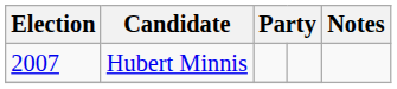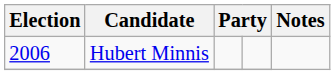 <table class="wikitable">
 <tr>
 <th>Election</th>
 <th>Candidate</th>
 <th colspan=2>Party</th>
 <th>Notes</th>
 </tr>
 <tr>
-<td><a href='#'>2007</a></td>
+<td><a href='#'>2006</a></td>
 <td><a href='#'>Hubert Minnis</a></td>
 <td></td>
 <td></td>
 </tr>
 <tr>
 </tr>
 </table>
